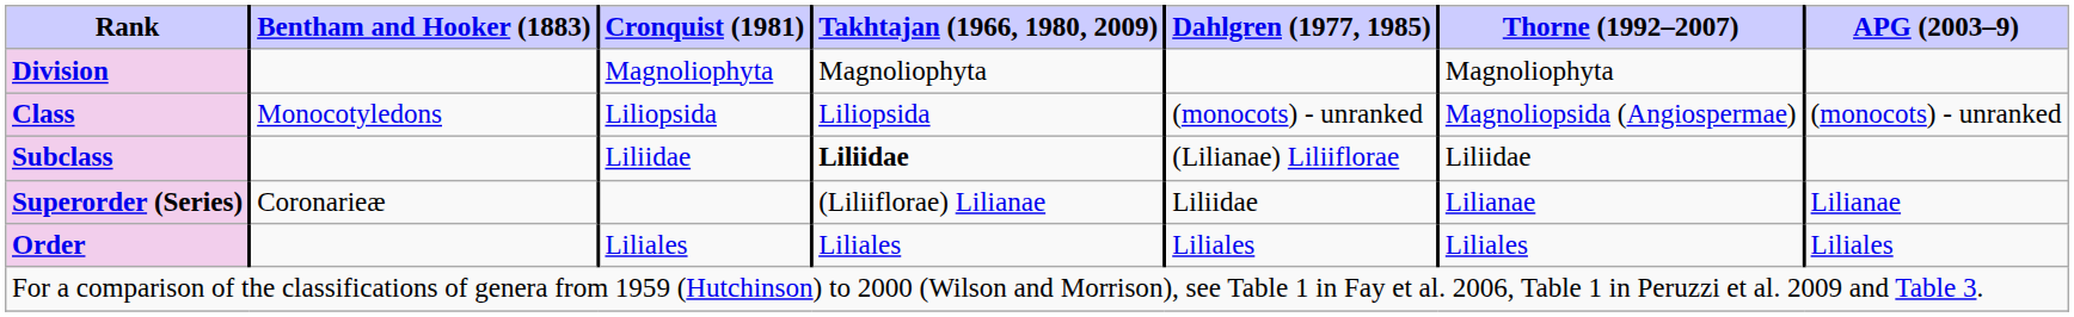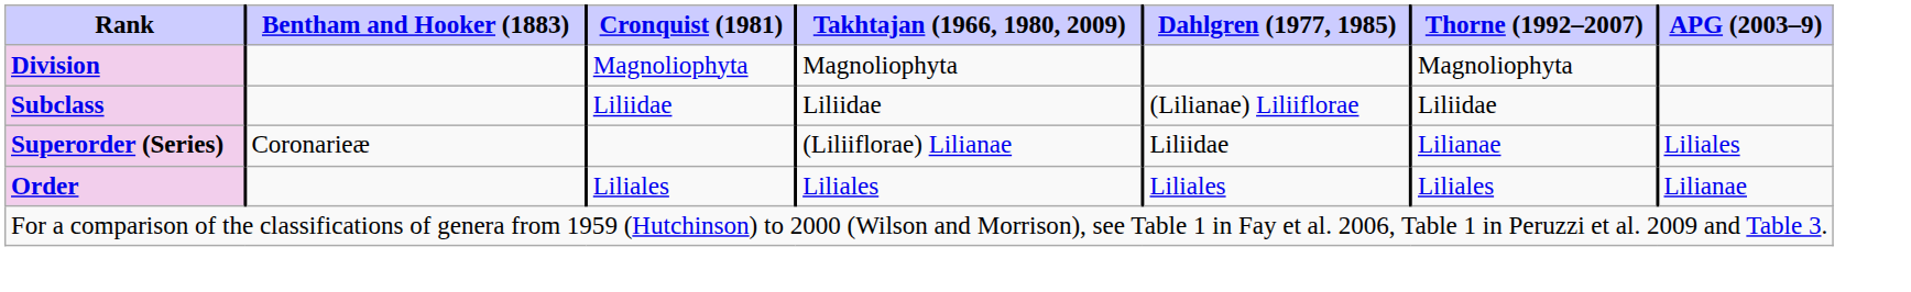 <table class="wikitable" border="1">
 <tr>
 <th style="border-right:solid black 2px; background: #ccf">Rank</th>
 <th style="border-right:solid black 2px; background: #ccf"><a href='#'>Bentham and Hooker</a> (1883)</th>
 <th style="border-right:solid black 2px; background: #ccf"><a href='#'>Cronquist</a> (1981)</th>
 <th style="border-right:solid black 2px; background: #ccf"><a href='#'>Takhtajan</a> (1966, 1980, 2009)</th>
 <th style="border-right:solid black 2px; background: #ccf"><a href='#'>Dahlgren</a> (1977, 1985)</th>
 <th style="border-right:solid black 2px; background: #ccf"><a href='#'>Thorne</a> (1992–2007)</th>
 <th style= "background: #ccf"><a href='#'>APG</a> (2003–9)</th>
 </tr>
 <tr>
 <td style="border-right:solid black 2px; background:#F2CEEC"><strong><a href='#'>Division</a></strong></td>
 <td style="border-right:solid black 2px"></td>
 <td style="border-right:solid black 2px"><a href='#'>Magnoliophyta</a></td>
 <td style="border-right:solid black 2px">Magnoliophyta</td>
 <td style="border-right:solid black 2px"></td>
 <td style="border-right:solid black 2px">Magnoliophyta</td>
 <td></td>
 </tr>
 <tr>
-<td style="border-right:solid black 2px; background:#F2CEEC"><strong><a href='#'>Class</a></strong></td>
-<td style="border-right:solid black 2px"><a href='#'>Monocotyledons</a></td>
-<td style="border-right:solid black 2px"><a href='#'>Liliopsida</a></td>
-<td style="border-right:solid black 2px"><a href='#'>Liliopsida</a></td>
-<td style="border-right:solid black 2px">(<a href='#'>monocots</a>) - unranked</td>
-<td style="border-right:solid black 2px"><a href='#'>Magnoliopsida</a> (<a href='#'>Angiospermae</a>)</td>
-<td>(<a href='#'>monocots</a>) - unranked</td>
-</tr>
-<tr>
 <td style="border-right:solid black 2px; background:#F2CEEC"><strong><a href='#'>Subclass</a></strong></td>
 <td style="border-right:solid black 2px"></td>
 <td style="border-right:solid black 2px"><a href='#'>Liliidae</a></td>
-<td style="border-right:solid black 2px"><strong>Liliidae</strong></td>
+<td style="border-right:solid black 2px">Liliidae</td>
 <td style="border-right:solid black 2px">(Lilianae) <a href='#'>Liliiflorae</a></td>
 <td style="border-right:solid black 2px">Liliidae</td>
 </tr>
 <tr>
 <td style="border-right:solid black 2px; background:#F2CEEC"><strong><a href='#'>Superorder</a> (Series)</strong></td>
 <td style="border-right:solid black 2px">Coronarieæ</td>
 <td style="border-right:solid black 2px"></td>
 <td style="border-right:solid black 2px">(Liliiflorae) <a href='#'>Lilianae</a></td>
 <td style="border-right:solid black 2px">Liliidae</td>
 <td style="border-right:solid black 2px"><a href='#'>Lilianae</a></td>
-<td><a href='#'>Lilianae</a></td>
+<td><a href='#'>Liliales</a></td>
 </tr>
 <tr>
 <td style="border-right:solid black 2px; background:#F2CEEC"><strong><a href='#'>Order</a></strong></td>
 <td style="border-right:solid black 2px"></td>
 <td style="border-right:solid black 2px"><a href='#'>Liliales</a></td>
 <td style="border-right:solid black 2px"><a href='#'>Liliales</a></td>
 <td style="border-right:solid black 2px"><a href='#'>Liliales</a></td>
 <td style="border-right:solid black 2px"><a href='#'>Liliales</a></td>
-<td><a href='#'>Liliales</a></td>
+<td><a href='#'>Lilianae</a></td>
 </tr>
 <tr style="border:none;">
 <td colspan=7>For a comparison of the classifications of genera from 1959 (<a href='#'>Hutchinson</a>) to 2000 (Wilson and Morrison), see Table 1 in Fay et al. 2006, Table 1 in Peruzzi et al. 2009 and <a href='#'>Table 3</a>.</td>
 </tr>
 </table>
